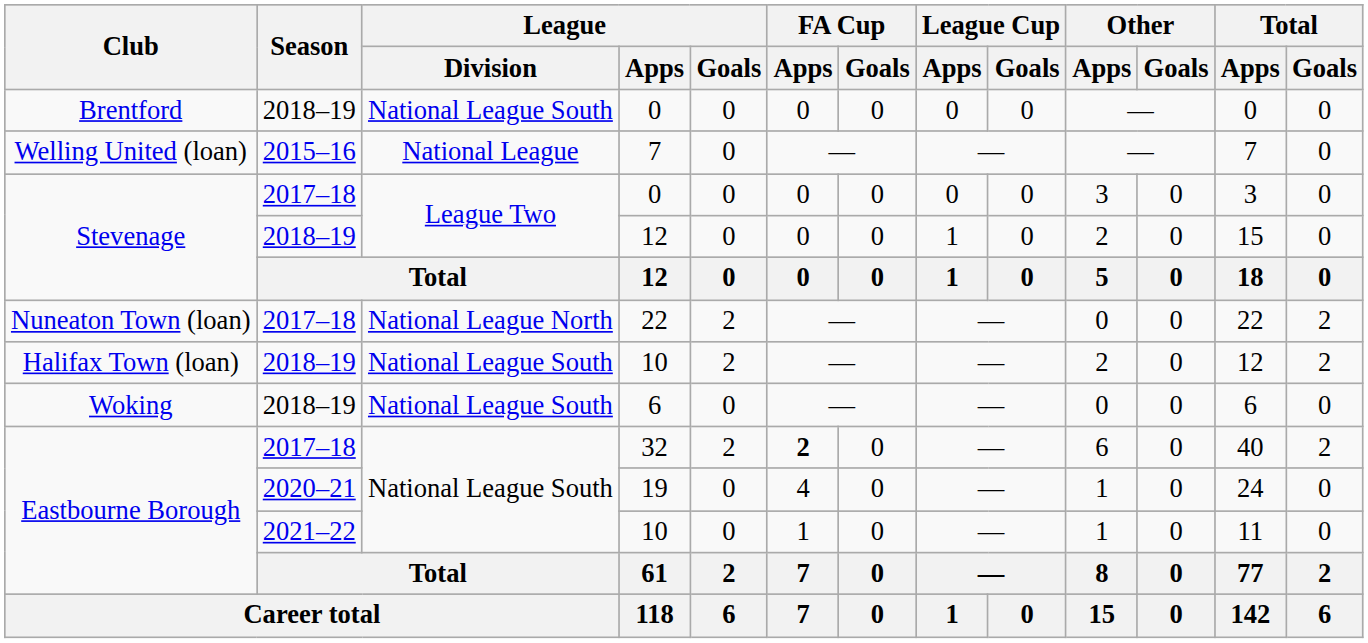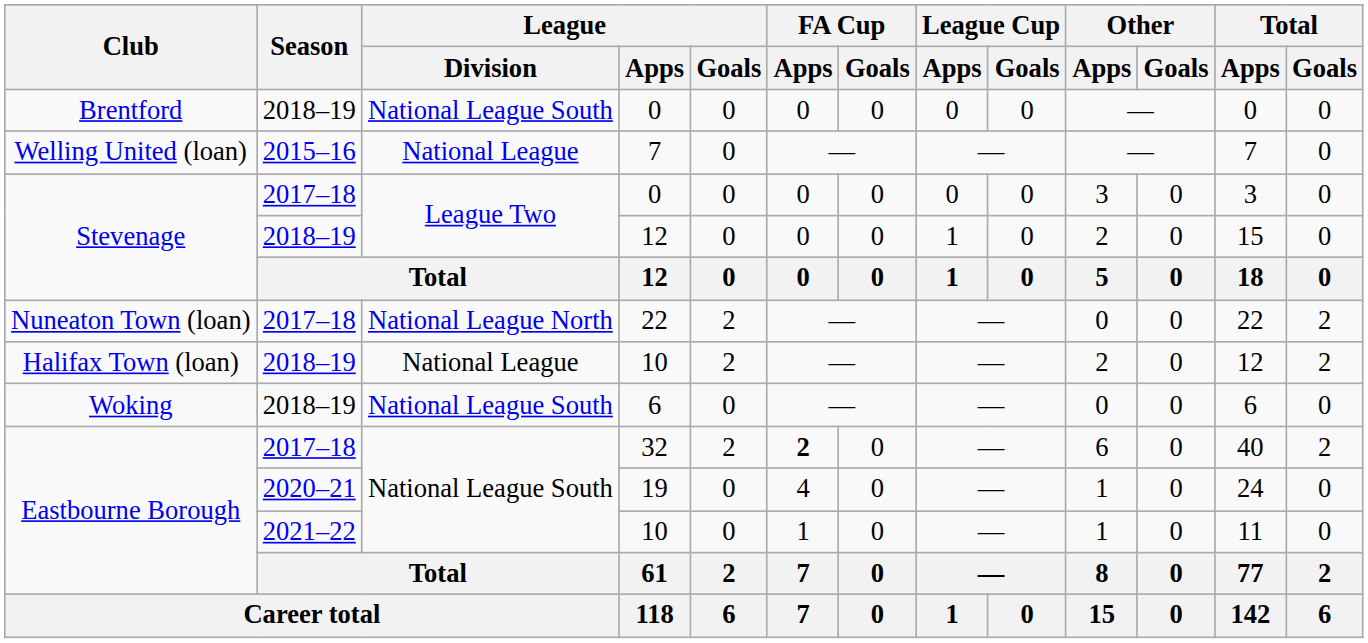 <table class="wikitable" style="text-align: center">
 <tr>
 <th rowspan="2">Club</th>
 <th rowspan="2">Season</th>
 <th colspan="3">League</th>
 <th colspan="2">FA Cup</th>
 <th colspan="2">League Cup</th>
 <th colspan="2">Other</th>
 <th colspan="2">Total</th>
 </tr>
 <tr>
 <th>Division</th>
 <th>Apps</th>
 <th>Goals</th>
 <th>Apps</th>
 <th>Goals</th>
 <th>Apps</th>
 <th>Goals</th>
 <th>Apps</th>
 <th>Goals</th>
 <th>Apps</th>
 <th>Goals</th>
 </tr>
 <tr>
 <td><a href='#'>Brentford</a></td>
 <td>2018–19</td>
 <td><a href='#'>National League South</a></td>
 <td>0</td>
 <td>0</td>
 <td>0</td>
 <td>0</td>
 <td>0</td>
 <td>0</td>
 <td colspan="2">—</td>
 <td>0</td>
 <td>0</td>
 </tr>
 <tr>
 <td><a href='#'>Welling United</a> (loan)</td>
 <td><a href='#'>2015–16</a></td>
 <td><a href='#'>National League</a></td>
 <td>7</td>
 <td>0</td>
 <td colspan="2">—</td>
 <td colspan="2">—</td>
 <td colspan="2">—</td>
 <td>7</td>
 <td>0</td>
 </tr>
 <tr>
 <td rowspan="3"><a href='#'>Stevenage</a></td>
 <td><a href='#'>2017–18</a></td>
 <td rowspan="2"><a href='#'>League Two</a></td>
 <td>0</td>
 <td>0</td>
 <td>0</td>
 <td>0</td>
 <td>0</td>
 <td>0</td>
 <td>3</td>
 <td>0</td>
 <td>3</td>
 <td>0</td>
 </tr>
 <tr>
 <td><a href='#'>2018–19</a></td>
 <td>12</td>
 <td>0</td>
 <td>0</td>
 <td>0</td>
 <td>1</td>
 <td>0</td>
 <td>2</td>
 <td>0</td>
 <td>15</td>
 <td>0</td>
 </tr>
 <tr>
 <th colspan="2">Total</th>
 <th>12</th>
 <th>0</th>
 <th>0</th>
 <th>0</th>
 <th>1</th>
 <th>0</th>
 <th>5</th>
 <th>0</th>
 <th>18</th>
 <th>0</th>
 </tr>
 <tr>
 <td><a href='#'>Nuneaton Town</a> (loan)</td>
 <td><a href='#'>2017–18</a></td>
 <td><a href='#'>National League North</a></td>
 <td>22</td>
 <td>2</td>
 <td colspan="2">—</td>
 <td colspan="2">—</td>
 <td>0</td>
 <td>0</td>
 <td>22</td>
 <td>2</td>
 </tr>
 <tr>
 <td><a href='#'>Halifax Town</a> (loan)</td>
 <td><a href='#'>2018–19</a></td>
-<td><a href='#'>National League South</a></td>
+<td>National League</td>
 <td>10</td>
 <td>2</td>
 <td colspan="2">—</td>
 <td colspan="2">—</td>
 <td>2</td>
 <td>0</td>
 <td>12</td>
 <td>2</td>
 </tr>
 <tr>
 <td><a href='#'>Woking</a></td>
 <td>2018–19</td>
 <td><a href='#'>National League South</a></td>
 <td>6</td>
 <td>0</td>
 <td colspan="2">—</td>
 <td colspan="2">—</td>
 <td>0</td>
 <td>0</td>
 <td>6</td>
 <td>0</td>
 </tr>
 <tr>
 <td rowspan="4"><a href='#'>Eastbourne Borough</a></td>
 <td><a href='#'>2017–18</a></td>
 <td rowspan="3">National League South</td>
 <td>32</td>
 <td>2</td>
 <td><strong>2</strong></td>
 <td>0</td>
 <td colspan="2">—</td>
 <td>6</td>
 <td>0</td>
 <td>40</td>
 <td>2</td>
 </tr>
 <tr>
 <td><a href='#'>2020–21</a></td>
 <td>19</td>
 <td>0</td>
 <td>4</td>
 <td>0</td>
 <td colspan="2">—</td>
 <td>1</td>
 <td>0</td>
 <td>24</td>
 <td>0</td>
 </tr>
 <tr>
 <td><a href='#'>2021–22</a></td>
 <td>10</td>
 <td>0</td>
 <td>1</td>
 <td>0</td>
 <td colspan="2">—</td>
 <td>1</td>
 <td>0</td>
 <td>11</td>
 <td>0</td>
 </tr>
 <tr>
 <th colspan="2">Total</th>
 <th>61</th>
 <th>2</th>
 <th>7</th>
 <th>0</th>
 <th colspan="2">—</th>
 <th>8</th>
 <th>0</th>
 <th>77</th>
 <th>2</th>
 </tr>
 <tr>
 <th colspan="3">Career total</th>
 <th>118</th>
 <th>6</th>
 <th>7</th>
 <th>0</th>
 <th>1</th>
 <th>0</th>
 <th>15</th>
 <th>0</th>
 <th>142</th>
 <th>6</th>
 </tr>
 </table>
